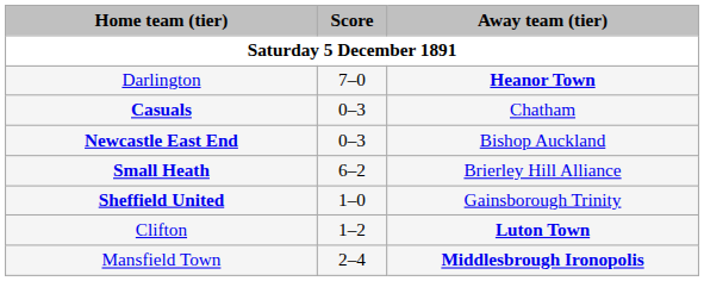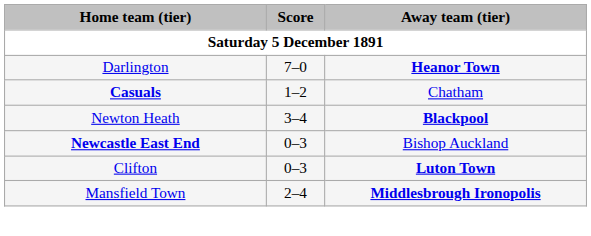 <table class="wikitable" style="width: 550px; background:WhiteSmoke; text-align:center; font-size:90%">
 <tr>
 <td scope="col" style="width: 45.00%; background:silver;"><strong>Home team (tier)</strong></td>
 <td scope="col" style="width: 10.00%; background:silver;"><strong>Score</strong></td>
 <td scope="col" style="width: 45.00%; background:silver;"><strong>Away team (tier)</strong></td>
 </tr>
 <tr>
 <td colspan="3" style= background:White><strong>Saturday 5 December 1891</strong></td>
 </tr>
 <tr>
 <td><a href='#'>Darlington</a></td>
 <td>7–0</td>
 <td><strong><a href='#'>Heanor Town</a></strong></td>
 </tr>
 <tr>
 <td><strong><a href='#'>Casuals</a></strong></td>
-<td>0–3</td>
+<td>1–2</td>
 <td><a href='#'>Chatham</a></td>
+</tr>
+<tr>
+<td><a href='#'>Newton Heath</a></td>
+<td>3–4</td>
+<td><strong><a href='#'>Blackpool</a></strong></td>
 </tr>
 <tr>
 <td><strong><a href='#'>Newcastle East End</a></strong></td>
 <td>0–3</td>
 <td><a href='#'>Bishop Auckland</a></td>
 </tr>
 <tr>
-<td><strong><a href='#'>Small Heath</a></strong></td>
-<td>6–2</td>
-<td><a href='#'>Brierley Hill Alliance</a></td>
-</tr>
-<tr>
-<td><strong><a href='#'>Sheffield United</a></strong></td>
-<td>1–0</td>
-<td><a href='#'>Gainsborough Trinity</a></td>
-</tr>
-<tr>
 <td><a href='#'>Clifton</a></td>
-<td>1–2</td>
+<td>0–3</td>
 <td><strong><a href='#'>Luton Town</a></strong></td>
 </tr>
 <tr>
 <td><a href='#'>Mansfield Town</a></td>
 <td>2–4</td>
 <td><strong><a href='#'>Middlesbrough Ironopolis</a></strong></td>
 </tr>
 </table>
